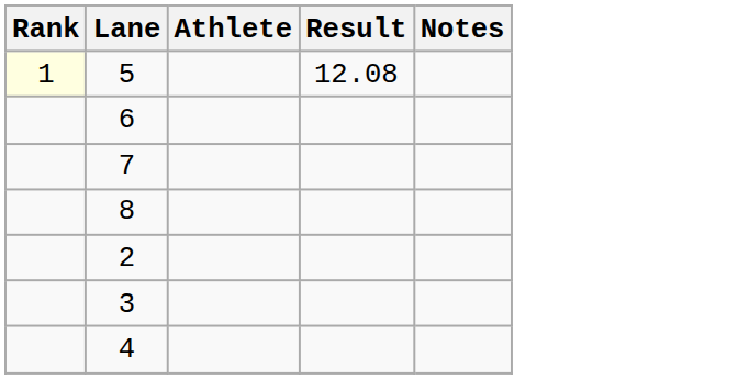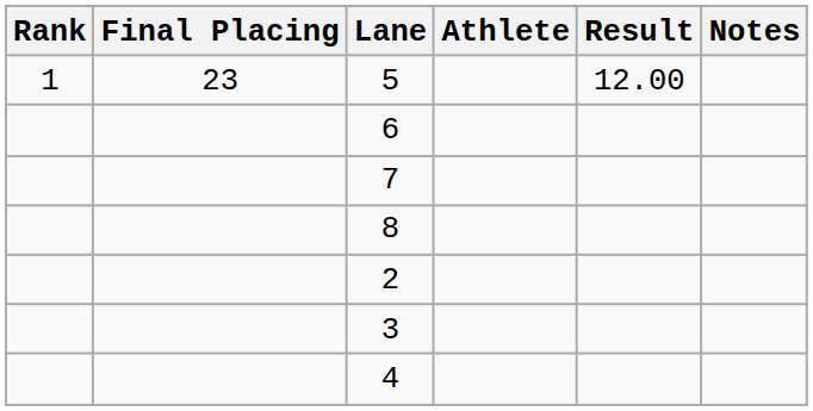 <table class="wikitable sortable" style="text-align:center">
 <tr>
 <th>Rank</th>
+<th>Final Placing</th>
 <th>Lane</th>
 <th>Athlete</th>
 <th>Result</th>
 <th>Notes</th>
 </tr>
 <tr>
-<td style="background: lightyellow;">1</td>
+<td>1</td>
+<td>23</td>
 <td>5</td>
 <td align=left></td>
-<td>12.08</td>
+<td>12.00</td>
 <td></td>
 </tr>
 <tr>
+<td></td>
 <td></td>
 <td>6</td>
 <td align=left></td>
 <td></td>
 <td></td>
 </tr>
 <tr>
 <td></td>
+<td></td>
 <td>7</td>
 <td align=left></td>
 <td></td>
 <td></td>
 </tr>
 <tr>
+<td></td>
 <td></td>
 <td>8</td>
 <td align=left></td>
 <td></td>
 <td></td>
 </tr>
 <tr>
 <td></td>
+<td></td>
 <td>2</td>
 <td align=left></td>
 <td></td>
 <td></td>
 </tr>
 <tr>
+<td></td>
 <td></td>
 <td>3</td>
 <td align=left></td>
 <td></td>
 <td></td>
 </tr>
 <tr>
 <td></td>
+<td></td>
 <td>4</td>
 <td align=left></td>
 <td></td>
 <td></td>
 </tr>
 </table>
